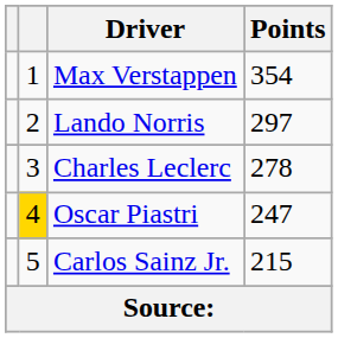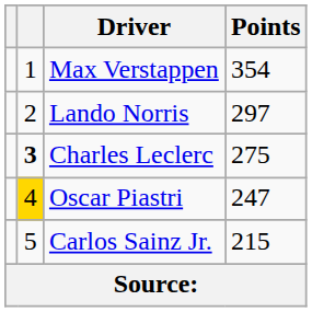 <table class="wikitable" style="font-size: 85%;">
 <tr>
 <th scope="col"></th>
 <th scope="col"></th>
 <th scope="col">Driver</th>
 <th scope="col">Points</th>
 </tr>
 <tr>
 <td align="left"></td>
 <td align="center">1</td>
 <td> <a href='#'>Max Verstappen</a></td>
 <td align="left">354</td>
 </tr>
 <tr>
 <td align="left"></td>
 <td align="center">2</td>
 <td> <a href='#'>Lando Norris</a></td>
 <td align="left">297</td>
 </tr>
 <tr>
 <td align="left"></td>
-<td align="center">3</td>
+<td align="center"><strong>3</strong></td>
 <td> <a href='#'>Charles Leclerc</a></td>
-<td align="left">278</td>
+<td align="left">275</td>
 </tr>
 <tr>
 <td align="left"></td>
 <td align="center" style="background: gold;">4</td>
 <td> <a href='#'>Oscar Piastri</a></td>
 <td align="left">247</td>
 </tr>
 <tr>
 <td align="left"></td>
 <td align="center">5</td>
 <td> <a href='#'>Carlos Sainz Jr.</a></td>
 <td align="left">215</td>
 </tr>
 <tr>
 <th colspan=4>Source:</th>
 </tr>
 </table>
